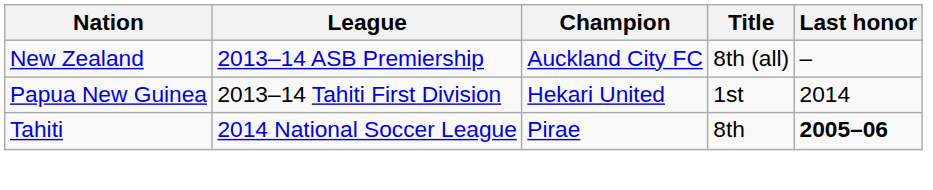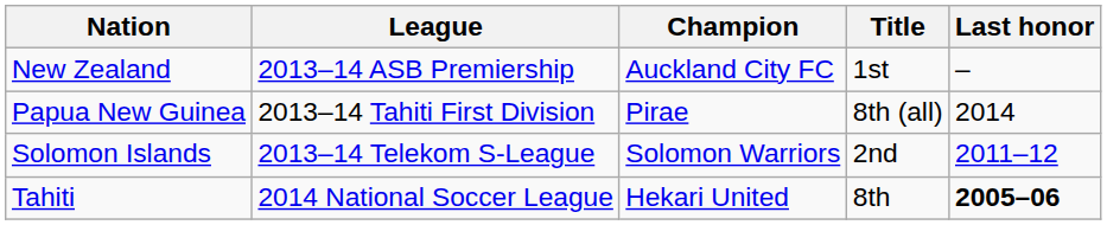 <table class="wikitable sortable">
 <tr>
 <th>Nation</th>
 <th>League</th>
 <th>Champion</th>
 <th>Title</th>
 <th>Last honor</th>
 </tr>
 <tr>
 <td> <a href='#'>New Zealand</a></td>
 <td><a href='#'>2013–14 ASB Premiership</a></td>
 <td><a href='#'>Auckland City FC</a></td>
-<td>8th (all)</td>
+<td>1st</td>
 <td>–</td>
 </tr>
 <tr>
 <td> <a href='#'>Papua New Guinea</a></td>
 <td>2013–14 <a href='#'>Tahiti First Division</a></td>
-<td><a href='#'>Hekari United</a></td>
-<td>1st</td>
+<td><a href='#'>Pirae</a></td>
+<td>8th (all)</td>
 <td>2014</td>
+</tr>
+<tr>
+<td> <a href='#'>Solomon Islands</a></td>
+<td><a href='#'>2013–14 Telekom S-League</a></td>
+<td><a href='#'>Solomon Warriors</a></td>
+<td>2nd</td>
+<td><a href='#'>2011–12</a></td>
 </tr>
 <tr>
 <td> <a href='#'>Tahiti</a></td>
 <td><a href='#'>2014 National Soccer League</a></td>
-<td><a href='#'>Pirae</a></td>
+<td><a href='#'>Hekari United</a></td>
 <td>8th</td>
 <td><strong>2005–06</strong></td>
 </tr>
 </table>
